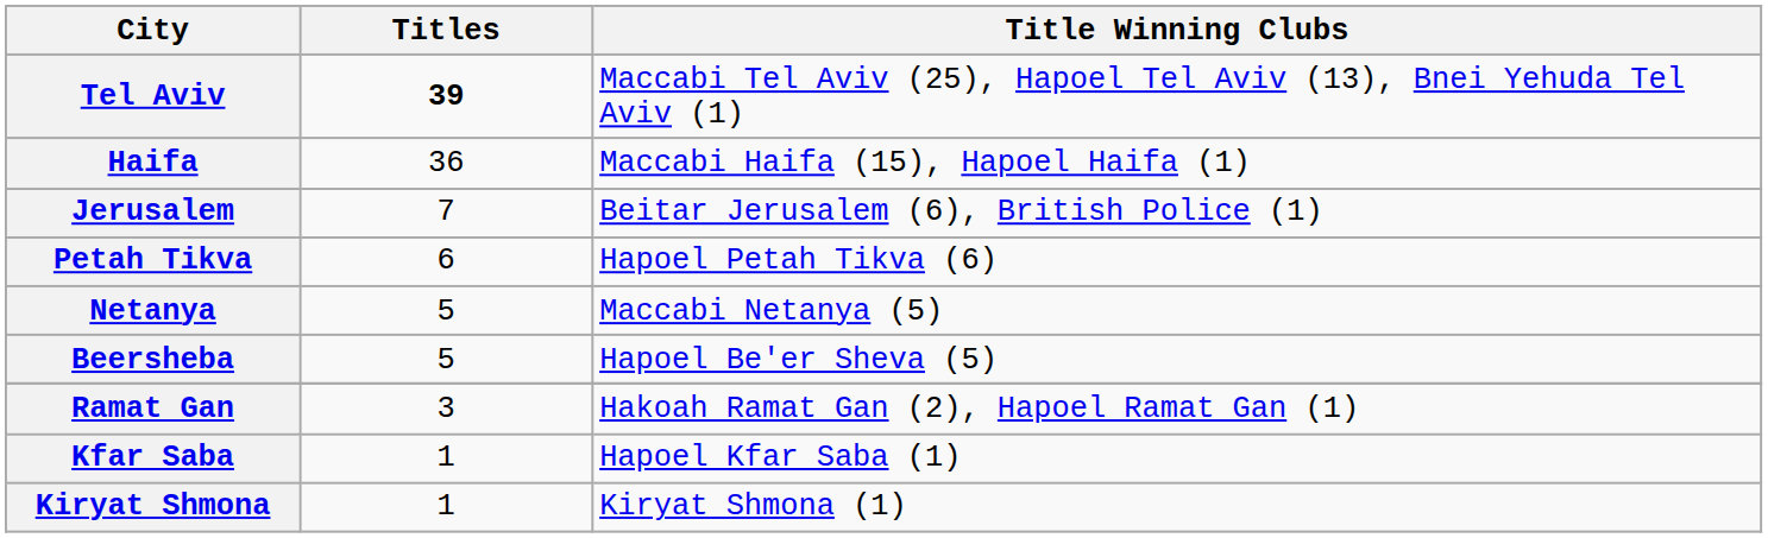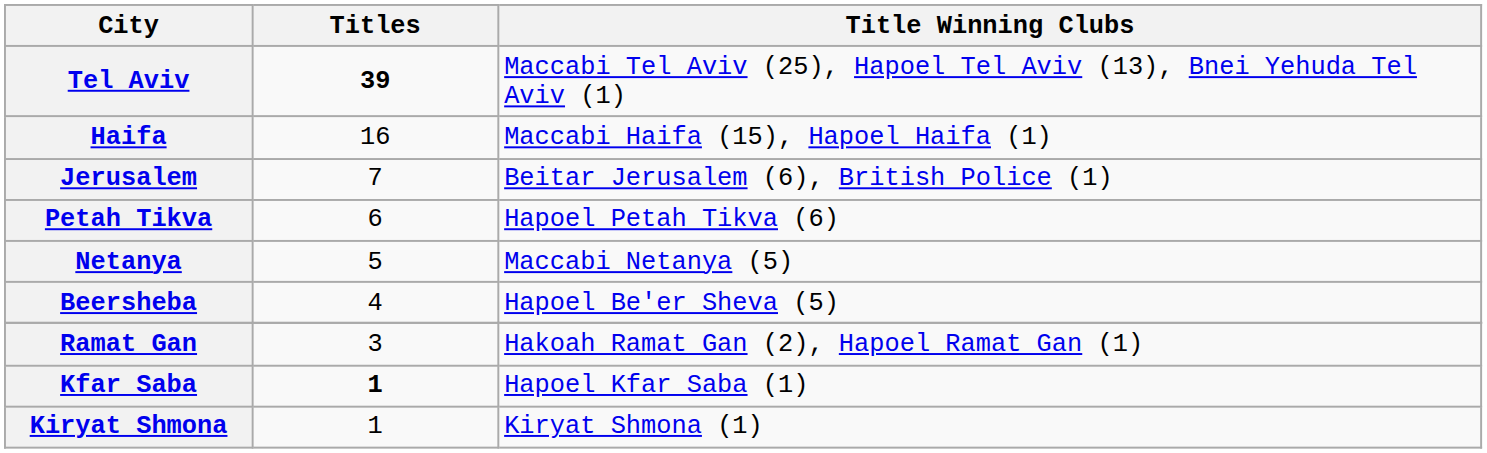 <table class="wikitable sortable plainrowheaders" style="width:60%;" style="text-align: left;">
 <tr>
 <th style="width:10%;">City</th>
 <th style="width:10%;">Titles</th>
 <th style="width:40%;">Title Winning Clubs</th>
 </tr>
 <tr>
 <th scope="row"><a href='#'>Tel Aviv</a></th>
 <td align="center"><strong>39</strong></td>
 <td><a href='#'>Maccabi Tel Aviv</a> (25), <a href='#'>Hapoel Tel Aviv</a> (13), <a href='#'>Bnei Yehuda Tel Aviv</a> (1)</td>
 </tr>
 <tr>
 <th scope="row"><a href='#'>Haifa</a></th>
-<td align="center">36</td>
+<td align="center">16</td>
 <td><a href='#'>Maccabi Haifa</a> (15), <a href='#'>Hapoel Haifa</a> (1)</td>
 </tr>
 <tr>
 <th scope="row"><a href='#'>Jerusalem</a></th>
 <td align="center">7</td>
 <td><a href='#'>Beitar Jerusalem</a> (6), <a href='#'>British Police</a> (1)</td>
 </tr>
 <tr>
 <th scope="row"><a href='#'>Petah Tikva</a></th>
 <td align="center">6</td>
 <td><a href='#'>Hapoel Petah Tikva</a> (6)</td>
 </tr>
 <tr>
 <th scope="row"><a href='#'>Netanya</a></th>
 <td align="center">5</td>
 <td><a href='#'>Maccabi Netanya</a> (5)</td>
 </tr>
 <tr>
 <th scope="row"><a href='#'>Beersheba</a></th>
-<td align="center">5</td>
+<td align="center">4</td>
 <td><a href='#'>Hapoel Be'er Sheva</a> (5)</td>
 </tr>
 <tr>
 </tr>
 <tr>
 <th scope="row"><a href='#'>Ramat Gan</a></th>
 <td align="center">3</td>
 <td><a href='#'>Hakoah Ramat Gan</a> (2), <a href='#'>Hapoel Ramat Gan</a> (1)</td>
 </tr>
 <tr>
 <th scope="row"><a href='#'>Kfar Saba</a></th>
-<td align="center">1</td>
+<td align="center"><strong>1</strong></td>
 <td><a href='#'>Hapoel Kfar Saba</a> (1)</td>
 </tr>
 <tr>
 <th scope="row"><a href='#'>Kiryat Shmona</a></th>
 <td align="center">1</td>
 <td><a href='#'>Kiryat Shmona</a> (1)</td>
 </tr>
 </table>
